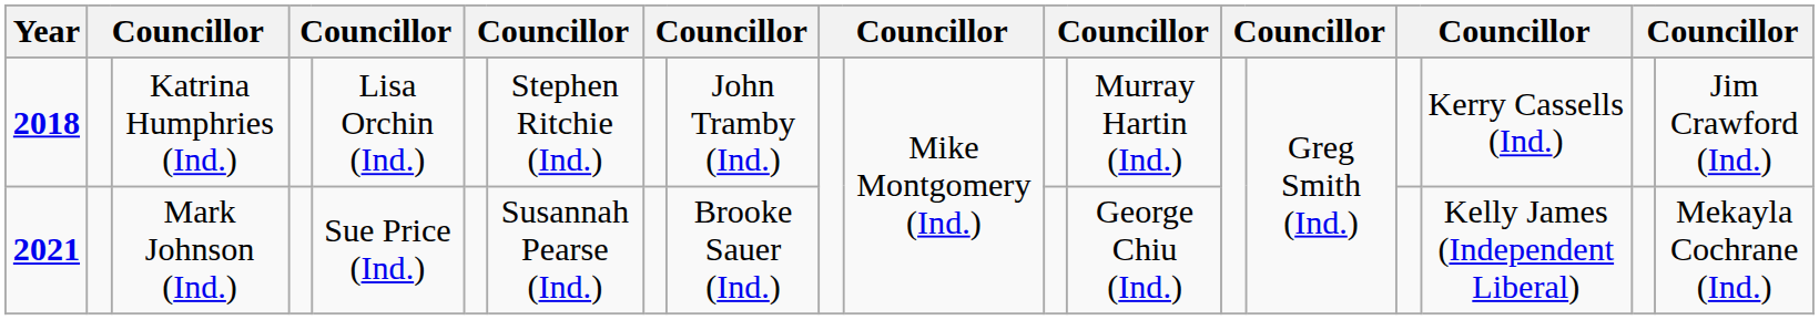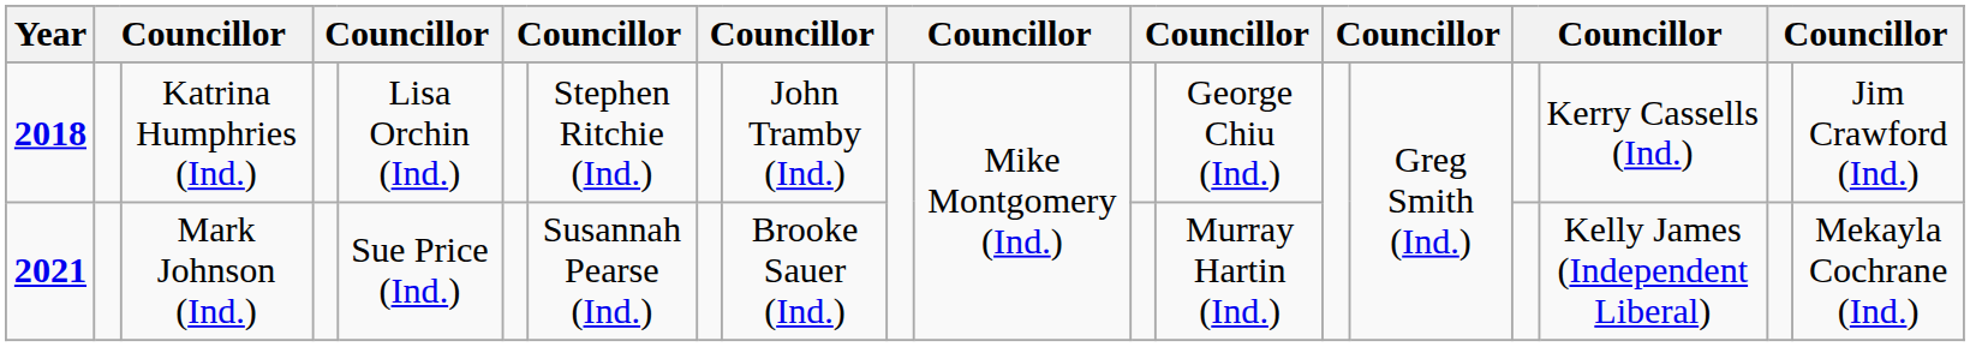 <table class="wikitable">
 <tr>
 <th>Year</th>
 <th colspan="2">Councillor</th>
 <th colspan="2">Councillor</th>
 <th colspan="2">Councillor</th>
 <th colspan="2">Councillor</th>
 <th colspan="2">Councillor</th>
 <th colspan="2">Councillor</th>
 <th colspan="2">Councillor</th>
 <th colspan="2">Councillor</th>
 <th colspan="2">Councillor</th>
 </tr>
 <tr>
 <td align="center"><strong><a href='#'>2018</a></strong></td>
 <td rowspan="1" width="1px" > </td>
 <td rowspan="1"; align="center">Katrina Humphries (<a href='#'>Ind.</a>)</td>
 <td rowspan="1" width="1px" > </td>
 <td rowspan="1"; align="center">Lisa Orchin (<a href='#'>Ind.</a>)</td>
 <td rowspan="1" width="1px" > </td>
 <td rowspan="1"; align="center">Stephen Ritchie (<a href='#'>Ind.</a>)</td>
 <td rowspan="1" width="1px" > </td>
 <td rowspan="1"; align="center">John Tramby (<a href='#'>Ind.</a>)</td>
 <td rowspan="2" width="1px" > </td>
 <td rowspan="2"; align="center">Mike Montgomery (<a href='#'>Ind.</a>)</td>
 <td rowspan="1" width="1px" > </td>
-<td rowspan="1"; align="center">Murray Hartin (<a href='#'>Ind.</a>)</td>
+<td rowspan="1"; align="center">George Chiu (<a href='#'>Ind.</a>)</td>
 <td rowspan="2" width="1px" > </td>
 <td rowspan="2"; align="center">Greg Smith (<a href='#'>Ind.</a>)</td>
 <td rowspan="1" width="1px" > </td>
 <td rowspan="1"; align="center">Kerry Cassells (<a href='#'>Ind.</a>)</td>
 <td rowspan="1" width="1px" > </td>
 <td rowspan="1"; align="center">Jim Crawford (<a href='#'>Ind.</a>)</td>
 </tr>
 <tr>
 <td align="center"><strong><a href='#'>2021</a></strong></td>
 <td rowspan="1" width="1px" > </td>
 <td rowspan="1"; align="center">Mark Johnson (<a href='#'>Ind.</a>)</td>
 <td rowspan="1" width="1px" > </td>
 <td rowspan="1"; align="center">Sue Price (<a href='#'>Ind.</a>)</td>
 <td rowspan="1" width="1px" > </td>
 <td rowspan="1"; align="center">Susannah Pearse (<a href='#'>Ind.</a>)</td>
 <td rowspan="1" width="1px" > </td>
 <td rowspan="1"; align="center">Brooke Sauer (<a href='#'>Ind.</a>)</td>
 <td rowspan="1" width="1px" > </td>
-<td rowspan="1"; align="center">George Chiu (<a href='#'>Ind.</a>)</td>
+<td rowspan="1"; align="center">Murray Hartin (<a href='#'>Ind.</a>)</td>
 <td rowspan="1" width="1px" > </td>
 <td rowspan="1"; align="center">Kelly James (<a href='#'>Independent Liberal</a>)</td>
 <td rowspan="1" width="1px" > </td>
 <td rowspan="1"; align="center">Mekayla Cochrane (<a href='#'>Ind.</a>)</td>
 </tr>
 </table>
